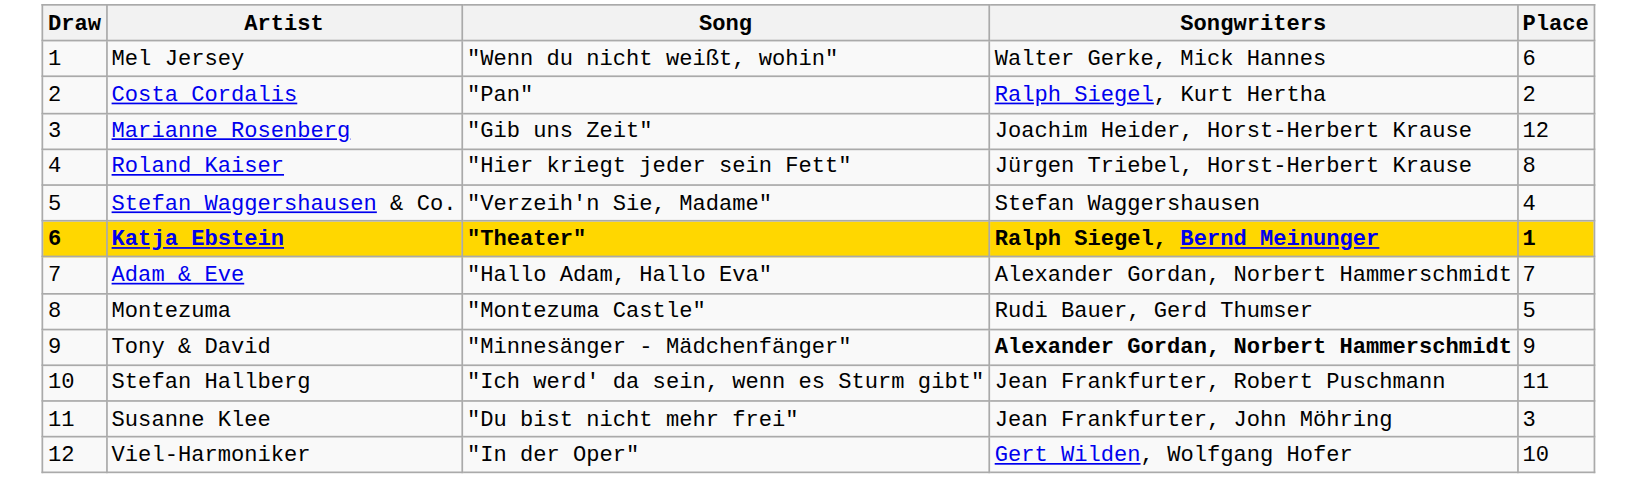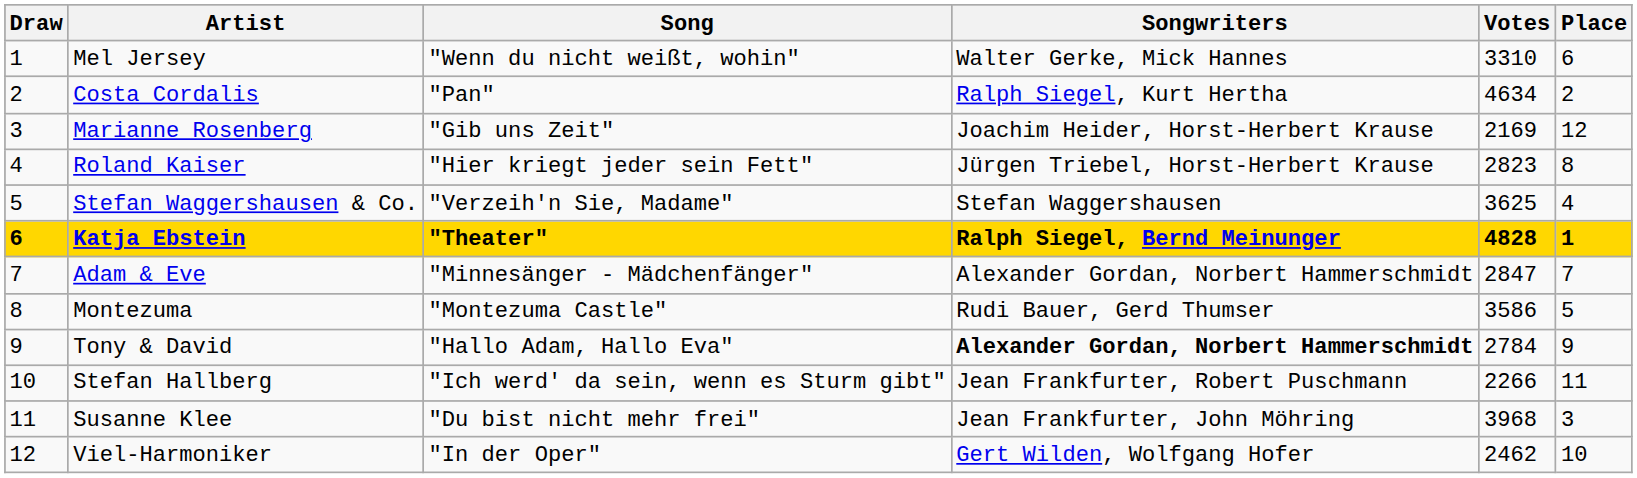 <table class="sortable wikitable" style="margin: 1em auto 1em auto">
 <tr>
 <th>Draw</th>
 <th>Artist</th>
 <th>Song</th>
 <th>Songwriters</th>
+<th>Votes</th>
 <th>Place</th>
 </tr>
 <tr>
 <td>1</td>
 <td>Mel Jersey</td>
 <td>"Wenn du nicht weißt, wohin"</td>
 <td>Walter Gerke, Mick Hannes</td>
+<td>3310</td>
 <td>6</td>
 </tr>
 <tr>
 <td>2</td>
 <td><a href='#'>Costa Cordalis</a></td>
 <td>"Pan"</td>
 <td><a href='#'>Ralph Siegel</a>, Kurt Hertha</td>
+<td>4634</td>
 <td>2</td>
 </tr>
 <tr>
 <td>3</td>
 <td><a href='#'>Marianne Rosenberg</a></td>
 <td>"Gib uns Zeit"</td>
 <td>Joachim Heider, Horst-Herbert Krause</td>
+<td>2169</td>
 <td>12</td>
 </tr>
 <tr>
 <td>4</td>
 <td><a href='#'>Roland Kaiser</a></td>
 <td>"Hier kriegt jeder sein Fett"</td>
 <td>Jürgen Triebel, Horst-Herbert Krause</td>
+<td>2823</td>
 <td>8</td>
 </tr>
 <tr>
 <td>5</td>
 <td><a href='#'>Stefan Waggershausen</a> & Co.</td>
 <td>"Verzeih'n Sie, Madame"</td>
 <td>Stefan Waggershausen</td>
+<td>3625</td>
 <td>4</td>
 </tr>
 <tr bgcolor="gold">
 <td><strong>6</strong></td>
 <td><strong><a href='#'>Katja Ebstein</a></strong></td>
 <td><strong>"Theater"</strong></td>
 <td><strong>Ralph Siegel, <a href='#'>Bernd Meinunger</a></strong></td>
+<td><strong>4828</strong></td>
 <td><strong>1</strong></td>
 </tr>
 <tr>
 <td>7</td>
 <td><a href='#'>Adam & Eve</a></td>
-<td>"Hallo Adam, Hallo Eva"</td>
+<td>"Minnesänger - Mädchenfänger"</td>
 <td>Alexander Gordan, Norbert Hammerschmidt</td>
+<td>2847</td>
 <td>7</td>
 </tr>
 <tr>
 <td>8</td>
 <td>Montezuma</td>
 <td>"Montezuma Castle"</td>
 <td>Rudi Bauer, Gerd Thumser</td>
+<td>3586</td>
 <td>5</td>
 </tr>
 <tr>
 <td>9</td>
 <td>Tony & David</td>
-<td>"Minnesänger - Mädchenfänger"</td>
+<td>"Hallo Adam, Hallo Eva"</td>
 <td><strong>Alexander Gordan, Norbert Hammerschmidt</strong></td>
+<td>2784</td>
 <td>9</td>
 </tr>
 <tr>
 <td>10</td>
 <td>Stefan Hallberg</td>
 <td>"Ich werd' da sein, wenn es Sturm gibt"</td>
 <td>Jean Frankfurter, Robert Puschmann</td>
+<td>2266</td>
 <td>11</td>
 </tr>
 <tr>
 <td>11</td>
 <td>Susanne Klee</td>
 <td>"Du bist nicht mehr frei"</td>
 <td>Jean Frankfurter, John Möhring</td>
+<td>3968</td>
 <td>3</td>
 </tr>
 <tr>
 <td>12</td>
 <td>Viel-Harmoniker</td>
 <td>"In der Oper"</td>
 <td><a href='#'>Gert Wilden</a>, Wolfgang Hofer</td>
+<td>2462</td>
 <td>10</td>
 </tr>
 </table>
